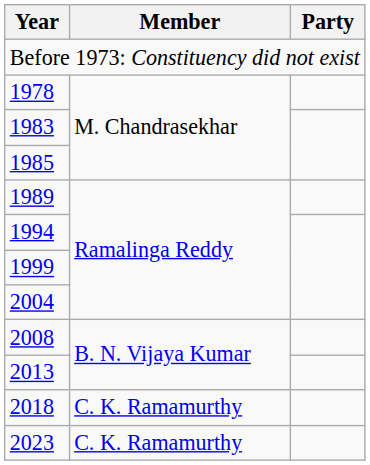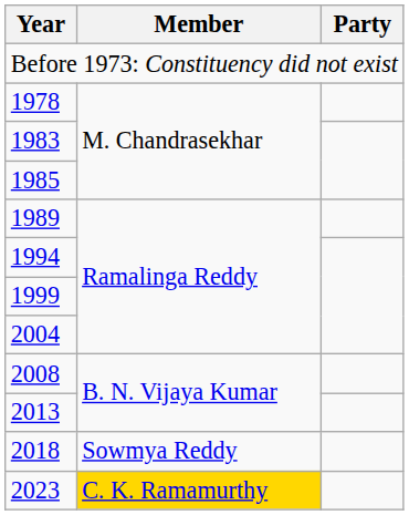 <table class="wikitable sortable">
 <tr>
 <th>Year</th>
 <th>Member</th>
 <th colspan="2">Party</th>
 </tr>
 <tr>
 <td colspan=4>Before 1973: <em>Constituency did not exist</em></td>
 </tr>
 <tr>
 <td><a href='#'>1978</a></td>
 <td rowspan="3">M. Chandrasekhar</td>
 <td></td>
 </tr>
 <tr>
 <td><a href='#'>1983</a></td>
 </tr>
 <tr>
 <td><a href='#'>1985</a></td>
 </tr>
 <tr>
 <td><a href='#'>1989</a></td>
 <td rowspan="4"><a href='#'>Ramalinga Reddy</a></td>
 <td></td>
 </tr>
 <tr>
 <td><a href='#'>1994</a></td>
 </tr>
 <tr>
 <td><a href='#'>1999</a></td>
 </tr>
 <tr>
 <td><a href='#'>2004</a></td>
 </tr>
 <tr>
 <td><a href='#'>2008</a></td>
 <td rowspan="2"><a href='#'>B. N. Vijaya Kumar</a></td>
 <td></td>
 </tr>
 <tr>
 <td><a href='#'>2013</a></td>
 </tr>
 <tr>
 <td><a href='#'>2018</a></td>
-<td><a href='#'>C. K. Ramamurthy</a></td>
+<td><a href='#'>Sowmya Reddy</a></td>
 <td></td>
 </tr>
 <tr>
 <td><a href='#'>2023</a></td>
-<td><a href='#'>C. K. Ramamurthy</a></td>
+<td style="background: gold;"><a href='#'>C. K. Ramamurthy</a></td>
 <td></td>
 </tr>
 </table>
